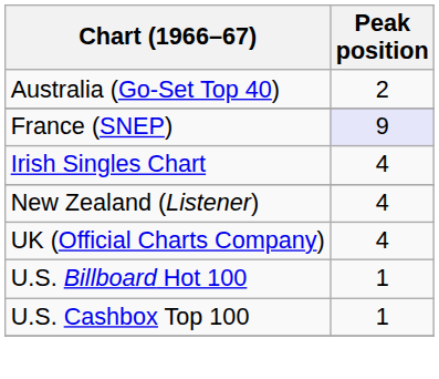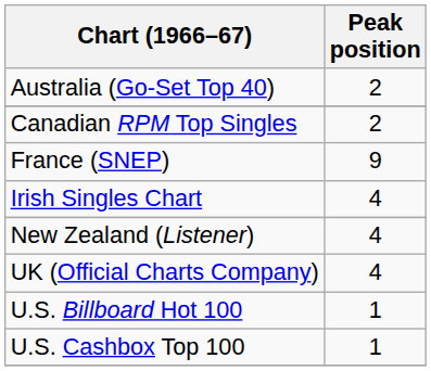 <table class="wikitable sortable">
 <tr>
 <th>Chart (1966–67)</th>
 <th>Peak<br>position</th>
 </tr>
 <tr>
 <td>Australia (<a href='#'>Go-Set Top 40</a>)</td>
 <td align="center">2</td>
 </tr>
 <tr>
 </tr>
 <tr>
+<td>Canadian <a href='#'><em>RPM</em> Top Singles</a></td>
+<td align="center">2</td>
+</tr>
+<tr>
 <td>France (<a href='#'>SNEP</a>)</td>
-<td align="center" style="background: lavender;">9</td>
+<td align="center">9</td>
 </tr>
 <tr>
 <td><a href='#'>Irish Singles Chart</a></td>
 <td align="center">4</td>
 </tr>
 <tr>
 </tr>
 <tr>
 </tr>
 <tr>
 <td>New Zealand (<em>Listener</em>)</td>
 <td align="center">4</td>
 </tr>
 <tr>
 <td>UK (<a href='#'>Official Charts Company</a>)</td>
 <td align="center">4</td>
 </tr>
 <tr>
 <td>U.S. <a href='#'><em>Billboard</em> Hot 100</a></td>
 <td align="center">1</td>
 </tr>
 <tr>
 <td>U.S. <a href='#'>Cashbox</a> Top 100</td>
 <td align="center">1</td>
 </tr>
 <tr>
 </tr>
 </table>
